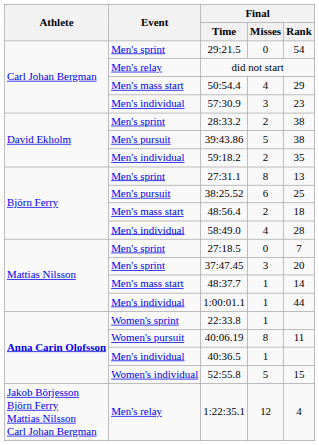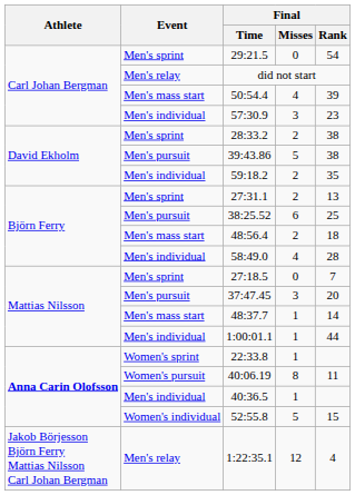 <table class="wikitable" style="font-size:90%">
 <tr>
 <th rowspan="2">Athlete</th>
 <th rowspan="2">Event</th>
 <th colspan="3">Final</th>
 </tr>
 <tr>
 <th>Time</th>
 <th>Misses</th>
 <th>Rank</th>
 </tr>
 <tr>
 <td rowspan=4><a href='#'>Carl Johan Bergman</a></td>
 <td><a href='#'>Men's sprint</a></td>
 <td align="center">29:21.5</td>
 <td align="center">0</td>
 <td align="center">54</td>
 </tr>
 <tr>
 <td><a href='#'>Men's relay</a></td>
 <td colspan=3 align="center">did not start</td>
 </tr>
 <tr>
 <td><a href='#'>Men's mass start</a></td>
 <td align="center">50:54.4</td>
 <td align="center">4</td>
-<td align="center">29</td>
+<td align="center">39</td>
 </tr>
 <tr>
 <td><a href='#'>Men's individual</a></td>
 <td align="center">57:30.9</td>
 <td align="center">3</td>
 <td align="center">23</td>
 </tr>
 <tr>
 <td rowspan=3><a href='#'>David Ekholm</a></td>
 <td><a href='#'>Men's sprint</a></td>
 <td align="center">28:33.2</td>
 <td align="center">2</td>
 <td align="center">38</td>
 </tr>
 <tr>
 <td><a href='#'>Men's pursuit</a></td>
 <td align="center">39:43.86</td>
 <td align="center">5</td>
 <td align="center">38</td>
 </tr>
 <tr>
 <td><a href='#'>Men's individual</a></td>
 <td align="center">59:18.2</td>
 <td align="center">2</td>
 <td align="center">35</td>
 </tr>
 <tr>
 <td rowspan=4><a href='#'>Björn Ferry</a></td>
 <td><a href='#'>Men's sprint</a></td>
 <td align="center">27:31.1</td>
-<td align="center">8</td>
+<td align="center">2</td>
 <td align="center">13</td>
 </tr>
 <tr>
 <td><a href='#'>Men's pursuit</a></td>
 <td align="center">38:25.52</td>
 <td align="center">6</td>
 <td align="center">25</td>
 </tr>
 <tr>
 <td><a href='#'>Men's mass start</a></td>
 <td align="center">48:56.4</td>
 <td align="center">2</td>
 <td align="center">18</td>
 </tr>
 <tr>
 <td><a href='#'>Men's individual</a></td>
 <td align="center">58:49.0</td>
 <td align="center">4</td>
 <td align="center">28</td>
 </tr>
 <tr>
 <td rowspan=4><a href='#'>Mattias Nilsson</a></td>
 <td><a href='#'>Men's sprint</a></td>
 <td align="center">27:18.5</td>
 <td align="center">0</td>
 <td align="center">7</td>
 </tr>
 <tr>
-<td><a href='#'>Men's sprint</a></td>
+<td><a href='#'>Men's pursuit</a></td>
 <td align="center">37:47.45</td>
 <td align="center">3</td>
 <td align="center">20</td>
 </tr>
 <tr>
 <td><a href='#'>Men's mass start</a></td>
 <td align="center">48:37.7</td>
 <td align="center">1</td>
 <td align="center">14</td>
 </tr>
 <tr>
 <td><a href='#'>Men's individual</a></td>
 <td align="center">1:00:01.1</td>
 <td align="center">1</td>
 <td align="center">44</td>
 </tr>
 <tr>
 <td rowspan=4><strong><a href='#'>Anna Carin Olofsson</a></strong></td>
 <td><a href='#'>Women's sprint</a></td>
 <td align="center">22:33.8</td>
 <td align="center">1</td>
 <td align="center"></td>
 </tr>
 <tr>
 <td><a href='#'>Women's pursuit</a></td>
 <td align="center">40:06.19</td>
 <td align="center">8</td>
 <td align="center">11</td>
 </tr>
 <tr>
 <td><a href='#'>Men's individual</a></td>
 <td align="center">40:36.5</td>
 <td align="center">1</td>
 <td align="center"></td>
 </tr>
 <tr>
 <td><a href='#'>Women's individual</a></td>
 <td align="center">52:55.8</td>
 <td align="center">5</td>
 <td align="center">15</td>
 </tr>
 <tr>
 <td><a href='#'>Jakob Börjesson</a><br><a href='#'>Björn Ferry</a><br><a href='#'>Mattias Nilsson</a><br><a href='#'>Carl Johan Bergman</a></td>
 <td><a href='#'>Men's relay</a></td>
 <td align="center">1:22:35.1</td>
 <td align="center">12</td>
 <td align="center">4</td>
 </tr>
 </table>
